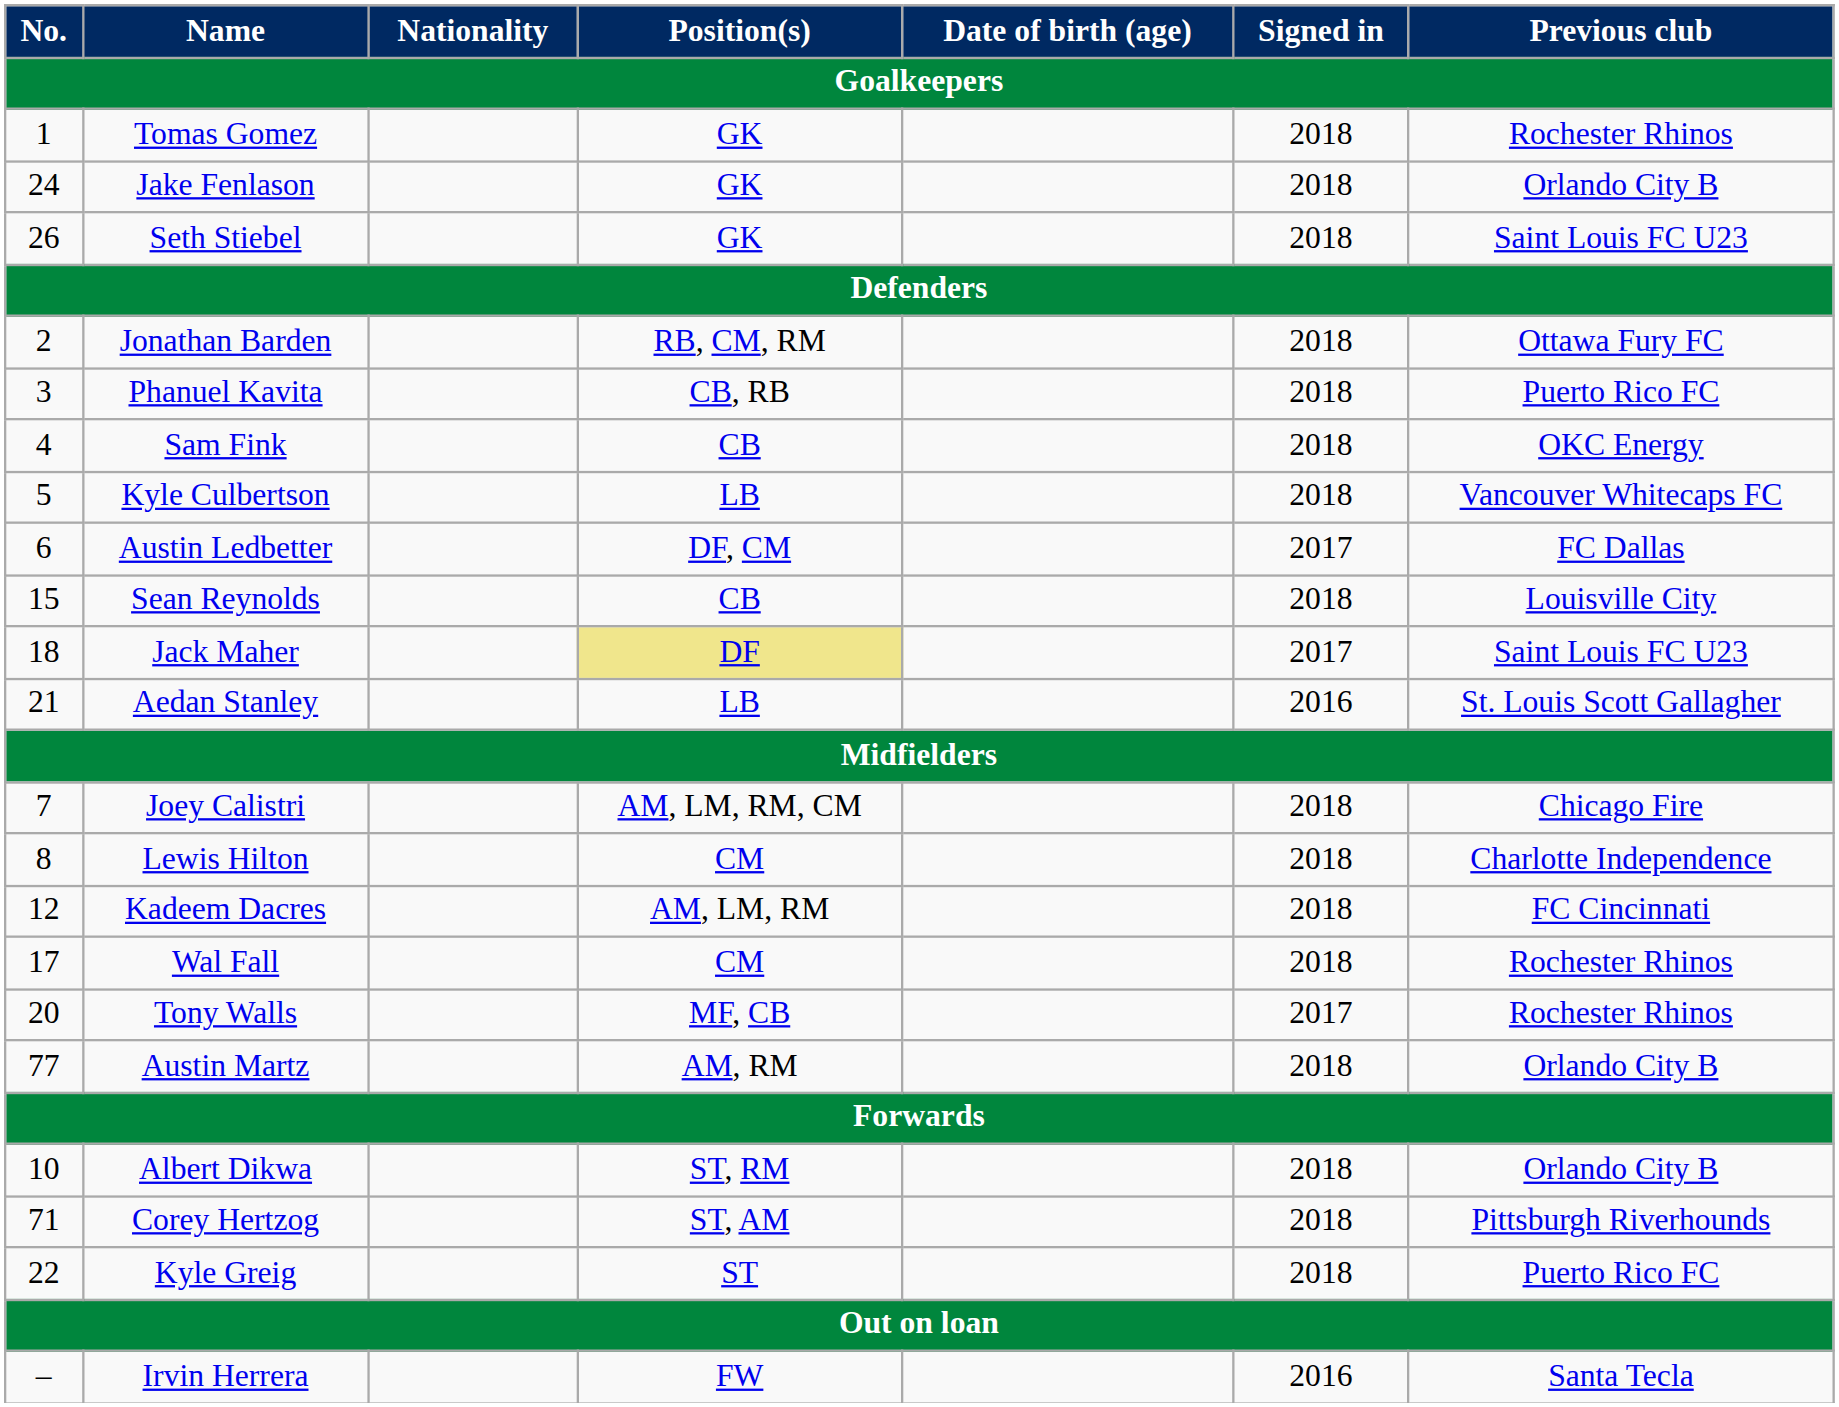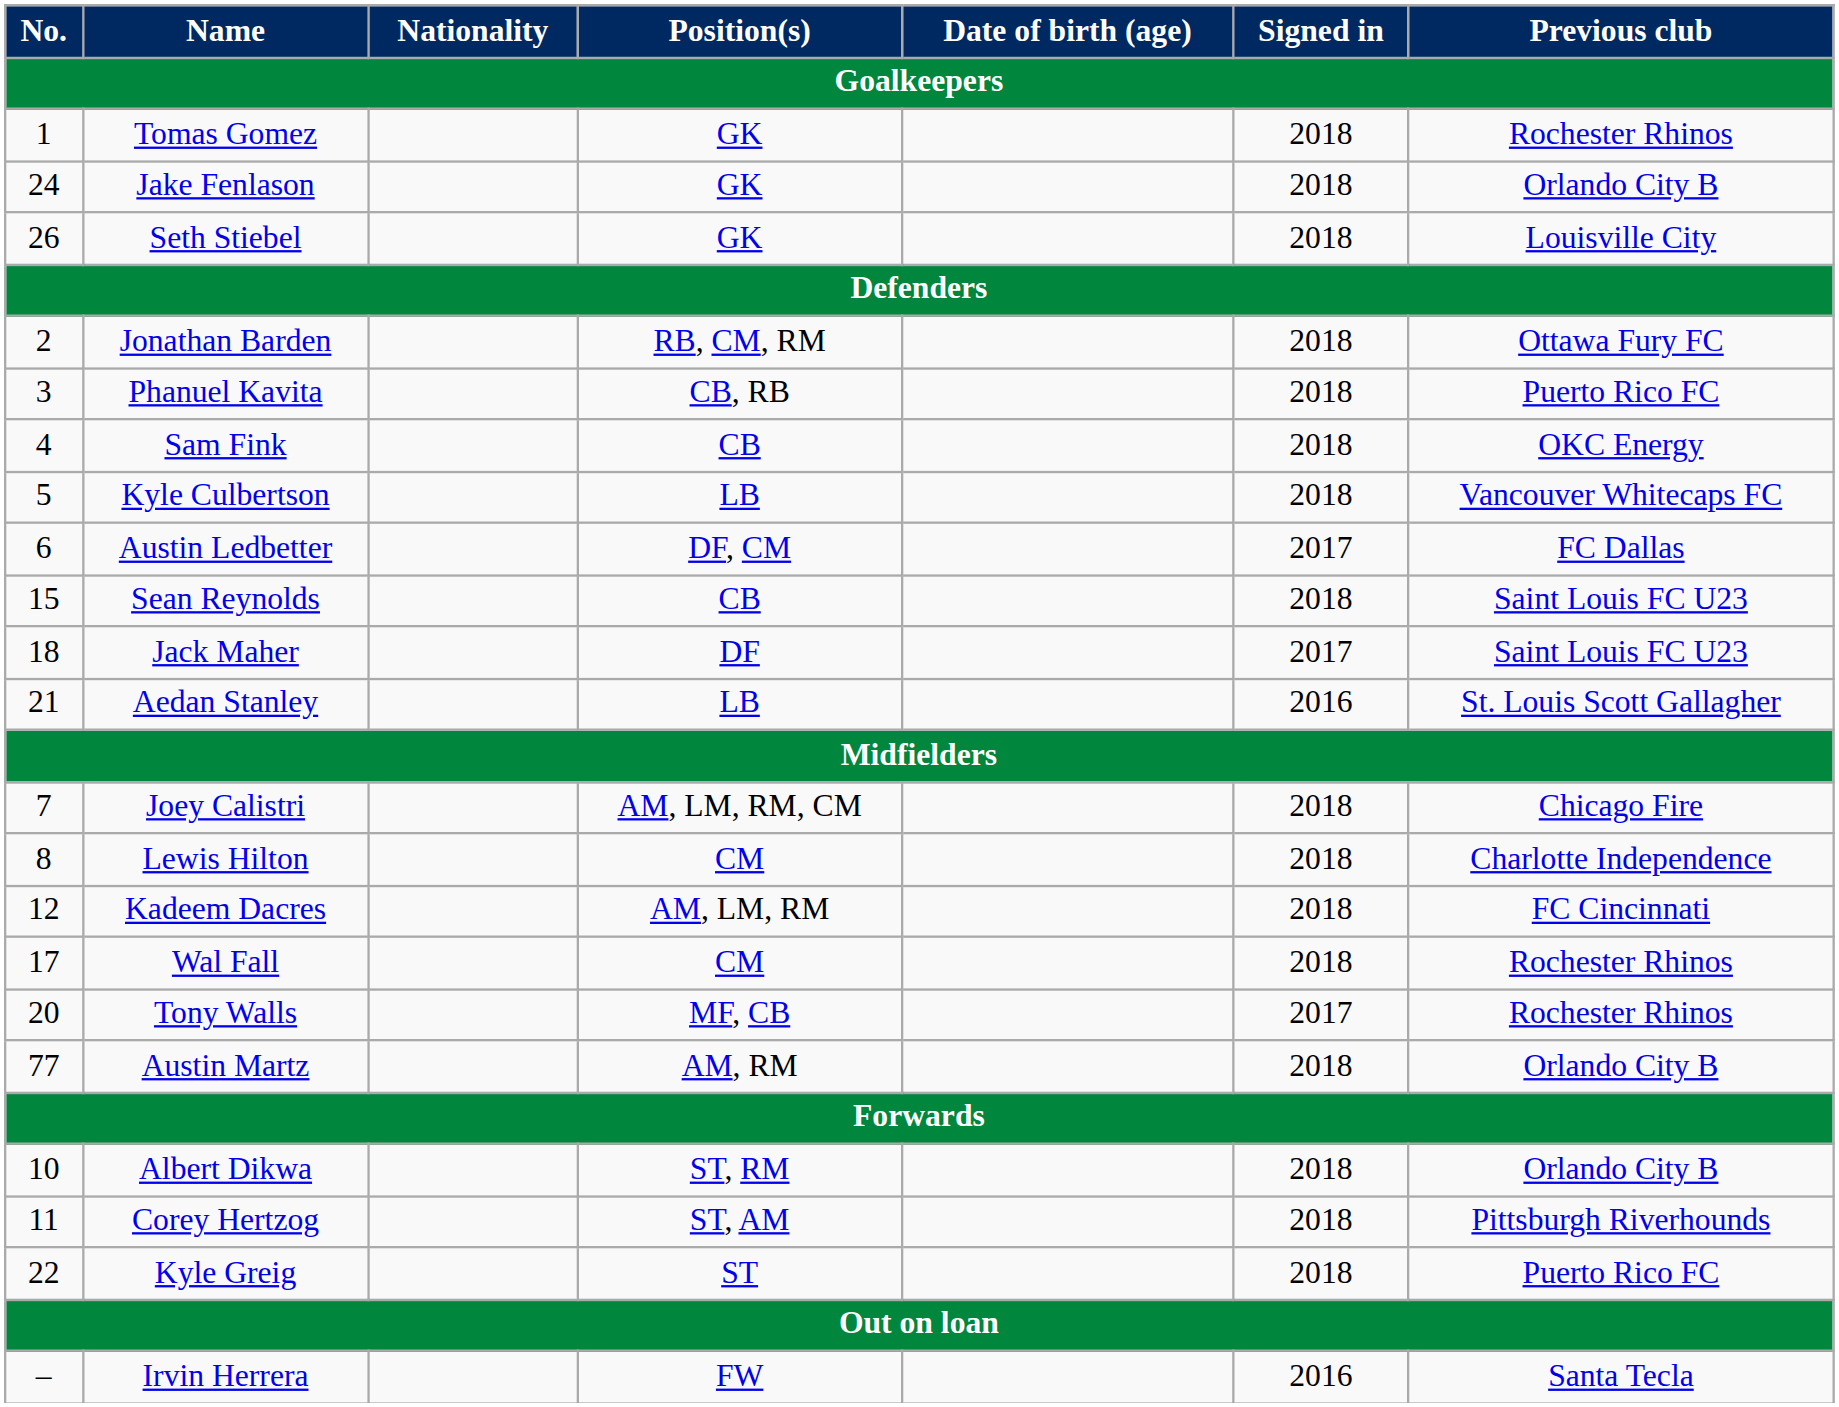 <table class="wikitable sortable" style="text-align:center; font-size:86%; width:90%;">
 <tr>
 <th style="background:#002962; color:white; text-align:center;">No.</th>
 <th style="background:#002962; color:white; text-align:center;">Name</th>
 <th style="background:#002962; color:white; text-align:center;">Nationality</th>
 <th style="background:#002962; color:white; text-align:center;">Position(s)</th>
 <th style="background:#002962; color:white; text-align:center;">Date of birth (age)</th>
 <th style="background:#002962; color:white; text-align:center;">Signed in</th>
 <th style="background:#002962; color:white; text-align:center;">Previous club</th>
 </tr>
 <tr>
 <th colspan=7 style="background:#00863D; color:white; text-align:center;">Goalkeepers</th>
 </tr>
 <tr>
 <td>1</td>
 <td><a href='#'>Tomas Gomez</a></td>
 <td></td>
 <td><a href='#'>GK</a></td>
 <td></td>
 <td>2018</td>
 <td> <a href='#'>Rochester Rhinos</a></td>
 </tr>
 <tr>
 <td>24</td>
 <td><a href='#'>Jake Fenlason</a></td>
 <td></td>
 <td><a href='#'>GK</a></td>
 <td></td>
 <td>2018</td>
 <td> <a href='#'>Orlando City B</a></td>
 </tr>
 <tr>
 <td>26</td>
 <td><a href='#'>Seth Stiebel</a></td>
 <td></td>
 <td><a href='#'>GK</a></td>
 <td></td>
 <td>2018</td>
-<td> <a href='#'>Saint Louis FC U23</a></td>
+<td> <a href='#'>Louisville City</a></td>
 </tr>
 <tr>
 <th colspan=7 style="background:#00863D; color:white; text-align:center;">Defenders</th>
 </tr>
 <tr>
 <td>2</td>
 <td><a href='#'>Jonathan Barden</a></td>
 <td></td>
 <td><a href='#'>RB</a>, <a href='#'>CM</a>, RM</td>
 <td></td>
 <td>2018</td>
 <td> <a href='#'>Ottawa Fury FC</a></td>
 </tr>
 <tr>
 <td>3</td>
 <td><a href='#'>Phanuel Kavita</a></td>
 <td></td>
 <td><a href='#'>CB</a>, RB</td>
 <td></td>
 <td>2018</td>
 <td> <a href='#'>Puerto Rico FC</a></td>
 </tr>
 <tr>
 <td>4</td>
 <td><a href='#'>Sam Fink</a></td>
 <td></td>
 <td><a href='#'>CB</a></td>
 <td></td>
 <td>2018</td>
 <td> <a href='#'>OKC Energy</a></td>
 </tr>
 <tr>
 <td>5</td>
 <td><a href='#'>Kyle Culbertson</a></td>
 <td></td>
 <td><a href='#'>LB</a></td>
 <td></td>
 <td>2018</td>
 <td> <a href='#'>Vancouver Whitecaps FC</a></td>
 </tr>
 <tr>
 <td>6</td>
 <td><a href='#'>Austin Ledbetter</a></td>
 <td></td>
 <td><a href='#'>DF</a>, <a href='#'>CM</a></td>
 <td></td>
 <td>2017</td>
 <td> <a href='#'>FC Dallas</a></td>
 </tr>
 <tr>
 <td>15</td>
 <td><a href='#'>Sean Reynolds</a></td>
 <td></td>
 <td><a href='#'>CB</a></td>
 <td></td>
 <td>2018</td>
-<td> <a href='#'>Louisville City</a></td>
+<td> <a href='#'>Saint Louis FC U23</a></td>
 </tr>
 <tr>
 <td>18</td>
 <td><a href='#'>Jack Maher</a></td>
 <td></td>
-<td style="background: khaki;"><a href='#'>DF</a></td>
+<td><a href='#'>DF</a></td>
 <td></td>
 <td>2017</td>
 <td> <a href='#'>Saint Louis FC U23</a></td>
 </tr>
 <tr>
 <td>21</td>
 <td><a href='#'>Aedan Stanley</a></td>
 <td></td>
 <td><a href='#'>LB</a></td>
 <td></td>
 <td>2016</td>
 <td> <a href='#'>St. Louis Scott Gallagher</a></td>
 </tr>
 <tr>
 <th colspan=7 style="background:#00863D; color:white; text-align:center;">Midfielders</th>
 </tr>
 <tr>
 <td>7</td>
 <td><a href='#'>Joey Calistri</a></td>
 <td></td>
 <td><a href='#'>AM</a>, LM, RM, CM</td>
 <td></td>
 <td>2018</td>
 <td> <a href='#'>Chicago Fire</a></td>
 </tr>
 <tr>
 <td>8</td>
 <td><a href='#'>Lewis Hilton</a></td>
 <td></td>
 <td><a href='#'>CM</a></td>
 <td></td>
 <td>2018</td>
 <td> <a href='#'>Charlotte Independence</a></td>
 </tr>
 <tr>
 <td>12</td>
 <td><a href='#'>Kadeem Dacres</a></td>
 <td></td>
 <td><a href='#'>AM</a>, LM, RM</td>
 <td></td>
 <td>2018</td>
 <td> <a href='#'>FC Cincinnati</a></td>
 </tr>
 <tr>
 <td>17</td>
 <td><a href='#'>Wal Fall</a></td>
 <td></td>
 <td><a href='#'>CM</a></td>
 <td></td>
 <td>2018</td>
 <td> <a href='#'>Rochester Rhinos</a></td>
 </tr>
 <tr>
 <td>20</td>
 <td><a href='#'>Tony Walls</a></td>
 <td></td>
 <td><a href='#'>MF</a>, <a href='#'>CB</a></td>
 <td></td>
 <td>2017</td>
 <td> <a href='#'>Rochester Rhinos</a></td>
 </tr>
 <tr>
 <td>77</td>
 <td><a href='#'>Austin Martz</a></td>
 <td></td>
 <td><a href='#'>AM</a>, RM</td>
 <td></td>
 <td>2018</td>
 <td> <a href='#'>Orlando City B</a></td>
 </tr>
 <tr>
 <th colspan=7 style="background:#00863D; color:white; text-align:center;">Forwards</th>
 </tr>
 <tr>
 <td>10</td>
 <td><a href='#'>Albert Dikwa</a></td>
 <td></td>
 <td><a href='#'>ST</a>, <a href='#'>RM</a></td>
 <td></td>
 <td>2018</td>
 <td> <a href='#'>Orlando City B</a></td>
 </tr>
 <tr>
-<td>71</td>
+<td>11</td>
 <td><a href='#'>Corey Hertzog</a></td>
 <td></td>
 <td><a href='#'>ST</a>, <a href='#'>AM</a></td>
 <td></td>
 <td>2018</td>
 <td> <a href='#'>Pittsburgh Riverhounds</a></td>
 </tr>
 <tr>
 <td>22</td>
 <td><a href='#'>Kyle Greig</a></td>
 <td></td>
 <td><a href='#'>ST</a></td>
 <td></td>
 <td>2018</td>
 <td> <a href='#'>Puerto Rico FC</a></td>
 </tr>
 <tr>
 <th colspan=7 style="background:#00863D; color:white; text-align:center;">Out on loan</th>
 </tr>
 <tr>
 <td>–</td>
 <td><a href='#'>Irvin Herrera</a></td>
 <td></td>
 <td><a href='#'>FW</a></td>
 <td></td>
 <td>2016</td>
 <td> <a href='#'>Santa Tecla</a></td>
 </tr>
 </table>
